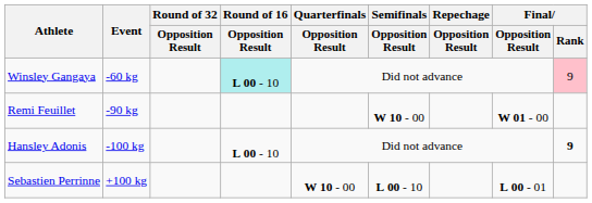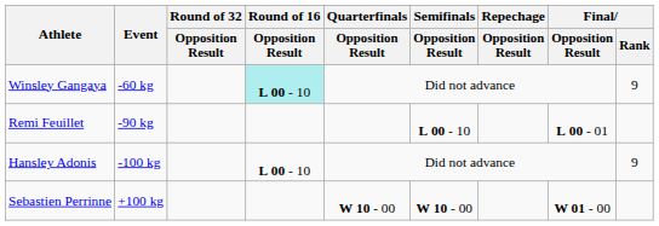 <table class="wikitable" style="font-size:90%;">
 <tr>
 <th rowspan=2>Athlete</th>
 <th rowspan=2>Event</th>
 <th>Round of 32</th>
 <th>Round of 16</th>
 <th>Quarterfinals</th>
 <th>Semifinals</th>
 <th>Repechage</th>
 <th colspan=2>Final/</th>
 </tr>
 <tr style="font-size:95%">
 <th>Opposition<br>Result</th>
 <th>Opposition<br>Result</th>
 <th>Opposition<br>Result</th>
 <th>Opposition<br>Result</th>
 <th>Opposition<br>Result</th>
 <th>Opposition<br>Result</th>
 <th>Rank</th>
 </tr>
 <tr align=center>
 <td align=left><a href='#'>Winsley Gangaya</a></td>
 <td align=left><a href='#'>-60 kg</a></td>
 <td></td>
 <td style="background: paleturquoise;"><br><strong>L</strong> <strong>00</strong> - 10</td>
 <td colspan=4>Did not advance</td>
-<td style="background: pink;">9</td>
+<td>9</td>
 </tr>
 <tr align=center>
 <td align=left><a href='#'>Remi Feuillet</a></td>
 <td align=left><a href='#'>-90 kg</a></td>
 <td></td>
 <td></td>
 <td></td>
-<td><br><strong>W</strong> <strong>10</strong> - 00</td>
+<td><br><strong>L</strong> <strong>00</strong> - 10</td>
 <td></td>
-<td><br><strong>W</strong> <strong>01</strong> - 00</td>
+<td><br><strong>L</strong> <strong>00</strong> - 01</td>
 <td></td>
 </tr>
 <tr align=center>
 <td align=left><a href='#'>Hansley Adonis</a></td>
 <td align=left><a href='#'>-100 kg</a></td>
 <td></td>
 <td><br><strong>L</strong> <strong>00</strong> - 10</td>
 <td colspan=4>Did not advance</td>
-<td><strong>9</strong></td>
+<td>9</td>
 </tr>
 <tr align=center>
 <td align=left><a href='#'>Sebastien Perrinne</a></td>
 <td align=left><a href='#'>+100 kg</a></td>
 <td></td>
 <td></td>
 <td><br><strong>W</strong> <strong>10</strong> - 00</td>
-<td><br><strong>L</strong> <strong>00</strong> - 10</td>
+<td><br><strong>W</strong> <strong>10</strong> - 00</td>
 <td></td>
-<td><br><strong>L</strong> <strong>00</strong> - 01</td>
+<td><br><strong>W</strong> <strong>01</strong> - 00</td>
 <td></td>
 </tr>
 </table>
